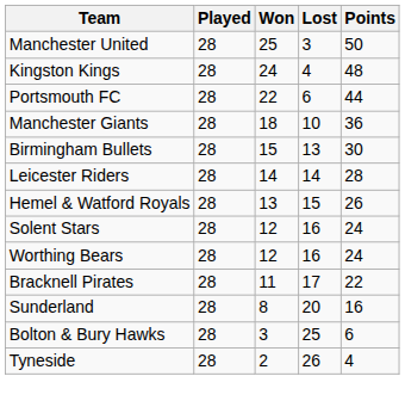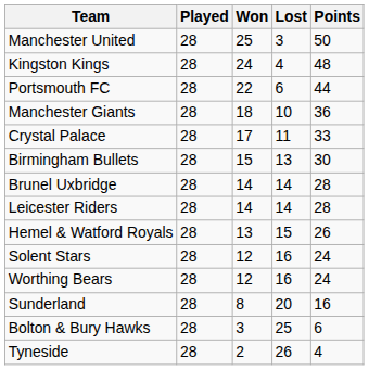 <table class="wikitable">
 <tr>
 <th>Team</th>
 <th>Played</th>
 <th>Won</th>
 <th>Lost</th>
 <th>Points</th>
 </tr>
 <tr>
 <td>Manchester United</td>
 <td>28</td>
 <td>25</td>
 <td>3</td>
 <td>50</td>
 </tr>
 <tr>
 <td>Kingston Kings</td>
 <td>28</td>
 <td>24</td>
 <td>4</td>
 <td>48</td>
 </tr>
 <tr>
 <td>Portsmouth FC</td>
 <td>28</td>
 <td>22</td>
 <td>6</td>
 <td>44</td>
 </tr>
 <tr>
 <td>Manchester Giants</td>
 <td>28</td>
 <td>18</td>
 <td>10</td>
 <td>36</td>
 </tr>
 <tr>
+<td>Crystal Palace</td>
+<td>28</td>
+<td>17</td>
+<td>11</td>
+<td>33</td>
+</tr>
+<tr>
 <td>Birmingham Bullets</td>
 <td>28</td>
 <td>15</td>
 <td>13</td>
 <td>30</td>
+</tr>
+<tr>
+<td>Brunel Uxbridge</td>
+<td>28</td>
+<td>14</td>
+<td>14</td>
+<td>28</td>
 </tr>
 <tr>
 <td>Leicester Riders</td>
 <td>28</td>
 <td>14</td>
 <td>14</td>
 <td>28</td>
 </tr>
 <tr>
 <td>Hemel & Watford Royals</td>
 <td>28</td>
 <td>13</td>
 <td>15</td>
 <td>26</td>
 </tr>
 <tr>
 <td>Solent Stars</td>
 <td>28</td>
 <td>12</td>
 <td>16</td>
 <td>24</td>
 </tr>
 <tr>
 <td>Worthing Bears</td>
 <td>28</td>
 <td>12</td>
 <td>16</td>
 <td>24</td>
 </tr>
 <tr>
-<td>Bracknell Pirates</td>
-<td>28</td>
-<td>11</td>
-<td>17</td>
-<td>22</td>
-</tr>
-<tr>
 <td>Sunderland</td>
 <td>28</td>
 <td>8</td>
 <td>20</td>
 <td>16</td>
 </tr>
 <tr>
 <td>Bolton & Bury Hawks</td>
 <td>28</td>
 <td>3</td>
 <td>25</td>
 <td>6</td>
 </tr>
 <tr>
 <td>Tyneside</td>
 <td>28</td>
 <td>2</td>
 <td>26</td>
 <td>4</td>
 </tr>
 </table>
